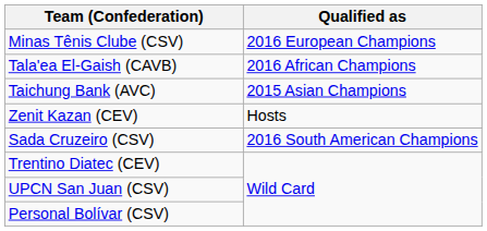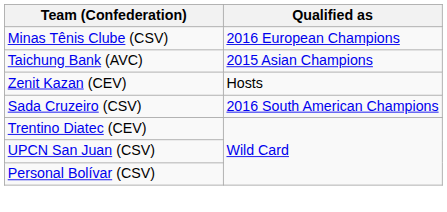 <table class="wikitable">
 <tr>
 <th width=50%>Team (Confederation)</th>
 <th width=50%>Qualified as</th>
 </tr>
 <tr>
 <td> <a href='#'>Minas Tênis Clube</a> (CSV)</td>
 <td><a href='#'>2016 European Champions</a></td>
-</tr>
-<tr>
-<td> <a href='#'>Tala'ea El-Gaish</a> (CAVB)</td>
-<td><a href='#'>2016 African Champions</a></td>
 </tr>
 <tr>
 <td> <a href='#'>Taichung Bank</a> (AVC)</td>
 <td><a href='#'>2015 Asian Champions</a></td>
 </tr>
 <tr>
 <td> <a href='#'>Zenit Kazan</a> (CEV)</td>
 <td>Hosts</td>
 </tr>
 <tr>
 <td> <a href='#'>Sada Cruzeiro</a> (CSV)</td>
 <td><a href='#'>2016 South American Champions</a></td>
 </tr>
 <tr>
 <td> <a href='#'>Trentino Diatec</a> (CEV)</td>
 <td rowspan=3><a href='#'>Wild Card</a></td>
 </tr>
 <tr>
 <td> <a href='#'>UPCN San Juan</a> (CSV)</td>
 </tr>
 <tr>
 <td> <a href='#'>Personal Bolívar</a> (CSV)</td>
 </tr>
 </table>
